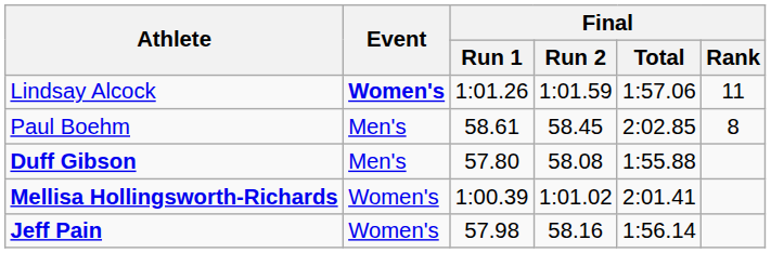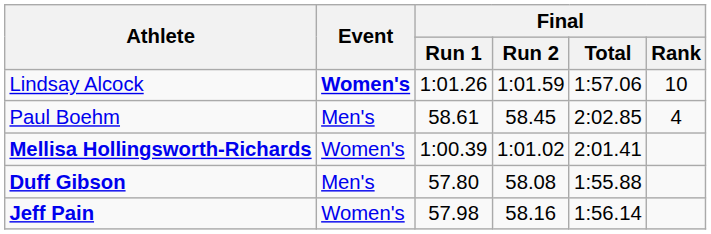 <table class="wikitable" style="font-size:90%">
 <tr>
 <th rowspan="2">Athlete</th>
 <th rowspan="2">Event</th>
 <th colspan="4">Final</th>
 </tr>
 <tr>
 <th>Run 1</th>
 <th>Run 2</th>
 <th>Total</th>
 <th>Rank</th>
 </tr>
 <tr>
 <td><a href='#'>Lindsay Alcock</a></td>
 <td><strong><a href='#'>Women's</a></strong></td>
 <td style="text-align:center;">1:01.26</td>
 <td style="text-align:center;">1:01.59</td>
 <td style="text-align:center;">1:57.06</td>
-<td style="text-align:center;">11</td>
+<td style="text-align:center;">10</td>
 </tr>
 <tr>
 <td><a href='#'>Paul Boehm</a></td>
 <td><a href='#'>Men's</a></td>
 <td style="text-align:center;">58.61</td>
 <td style="text-align:center;">58.45</td>
 <td style="text-align:center;">2:02.85</td>
-<td style="text-align:center;">8</td>
+<td style="text-align:center;">4</td>
+</tr>
+<tr>
+<td><strong><a href='#'>Mellisa Hollingsworth-Richards</a></strong></td>
+<td><a href='#'>Women's</a></td>
+<td style="text-align:center;">1:00.39</td>
+<td style="text-align:center;">1:01.02</td>
+<td style="text-align:center;">2:01.41</td>
+<td style="text-align:center;"></td>
 </tr>
 <tr>
 <td><strong><a href='#'>Duff Gibson</a></strong></td>
 <td><a href='#'>Men's</a></td>
 <td style="text-align:center;">57.80</td>
 <td style="text-align:center;">58.08</td>
 <td style="text-align:center;">1:55.88</td>
-<td style="text-align:center;"></td>
-</tr>
-<tr>
-<td><strong><a href='#'>Mellisa Hollingsworth-Richards</a></strong></td>
-<td><a href='#'>Women's</a></td>
-<td style="text-align:center;">1:00.39</td>
-<td style="text-align:center;">1:01.02</td>
-<td style="text-align:center;">2:01.41</td>
 <td style="text-align:center;"></td>
 </tr>
 <tr>
 <td><strong><a href='#'>Jeff Pain</a></strong></td>
 <td><a href='#'>Women's</a></td>
 <td style="text-align:center;">57.98</td>
 <td style="text-align:center;">58.16</td>
 <td style="text-align:center;">1:56.14</td>
 <td style="text-align:center;"></td>
 </tr>
 </table>
